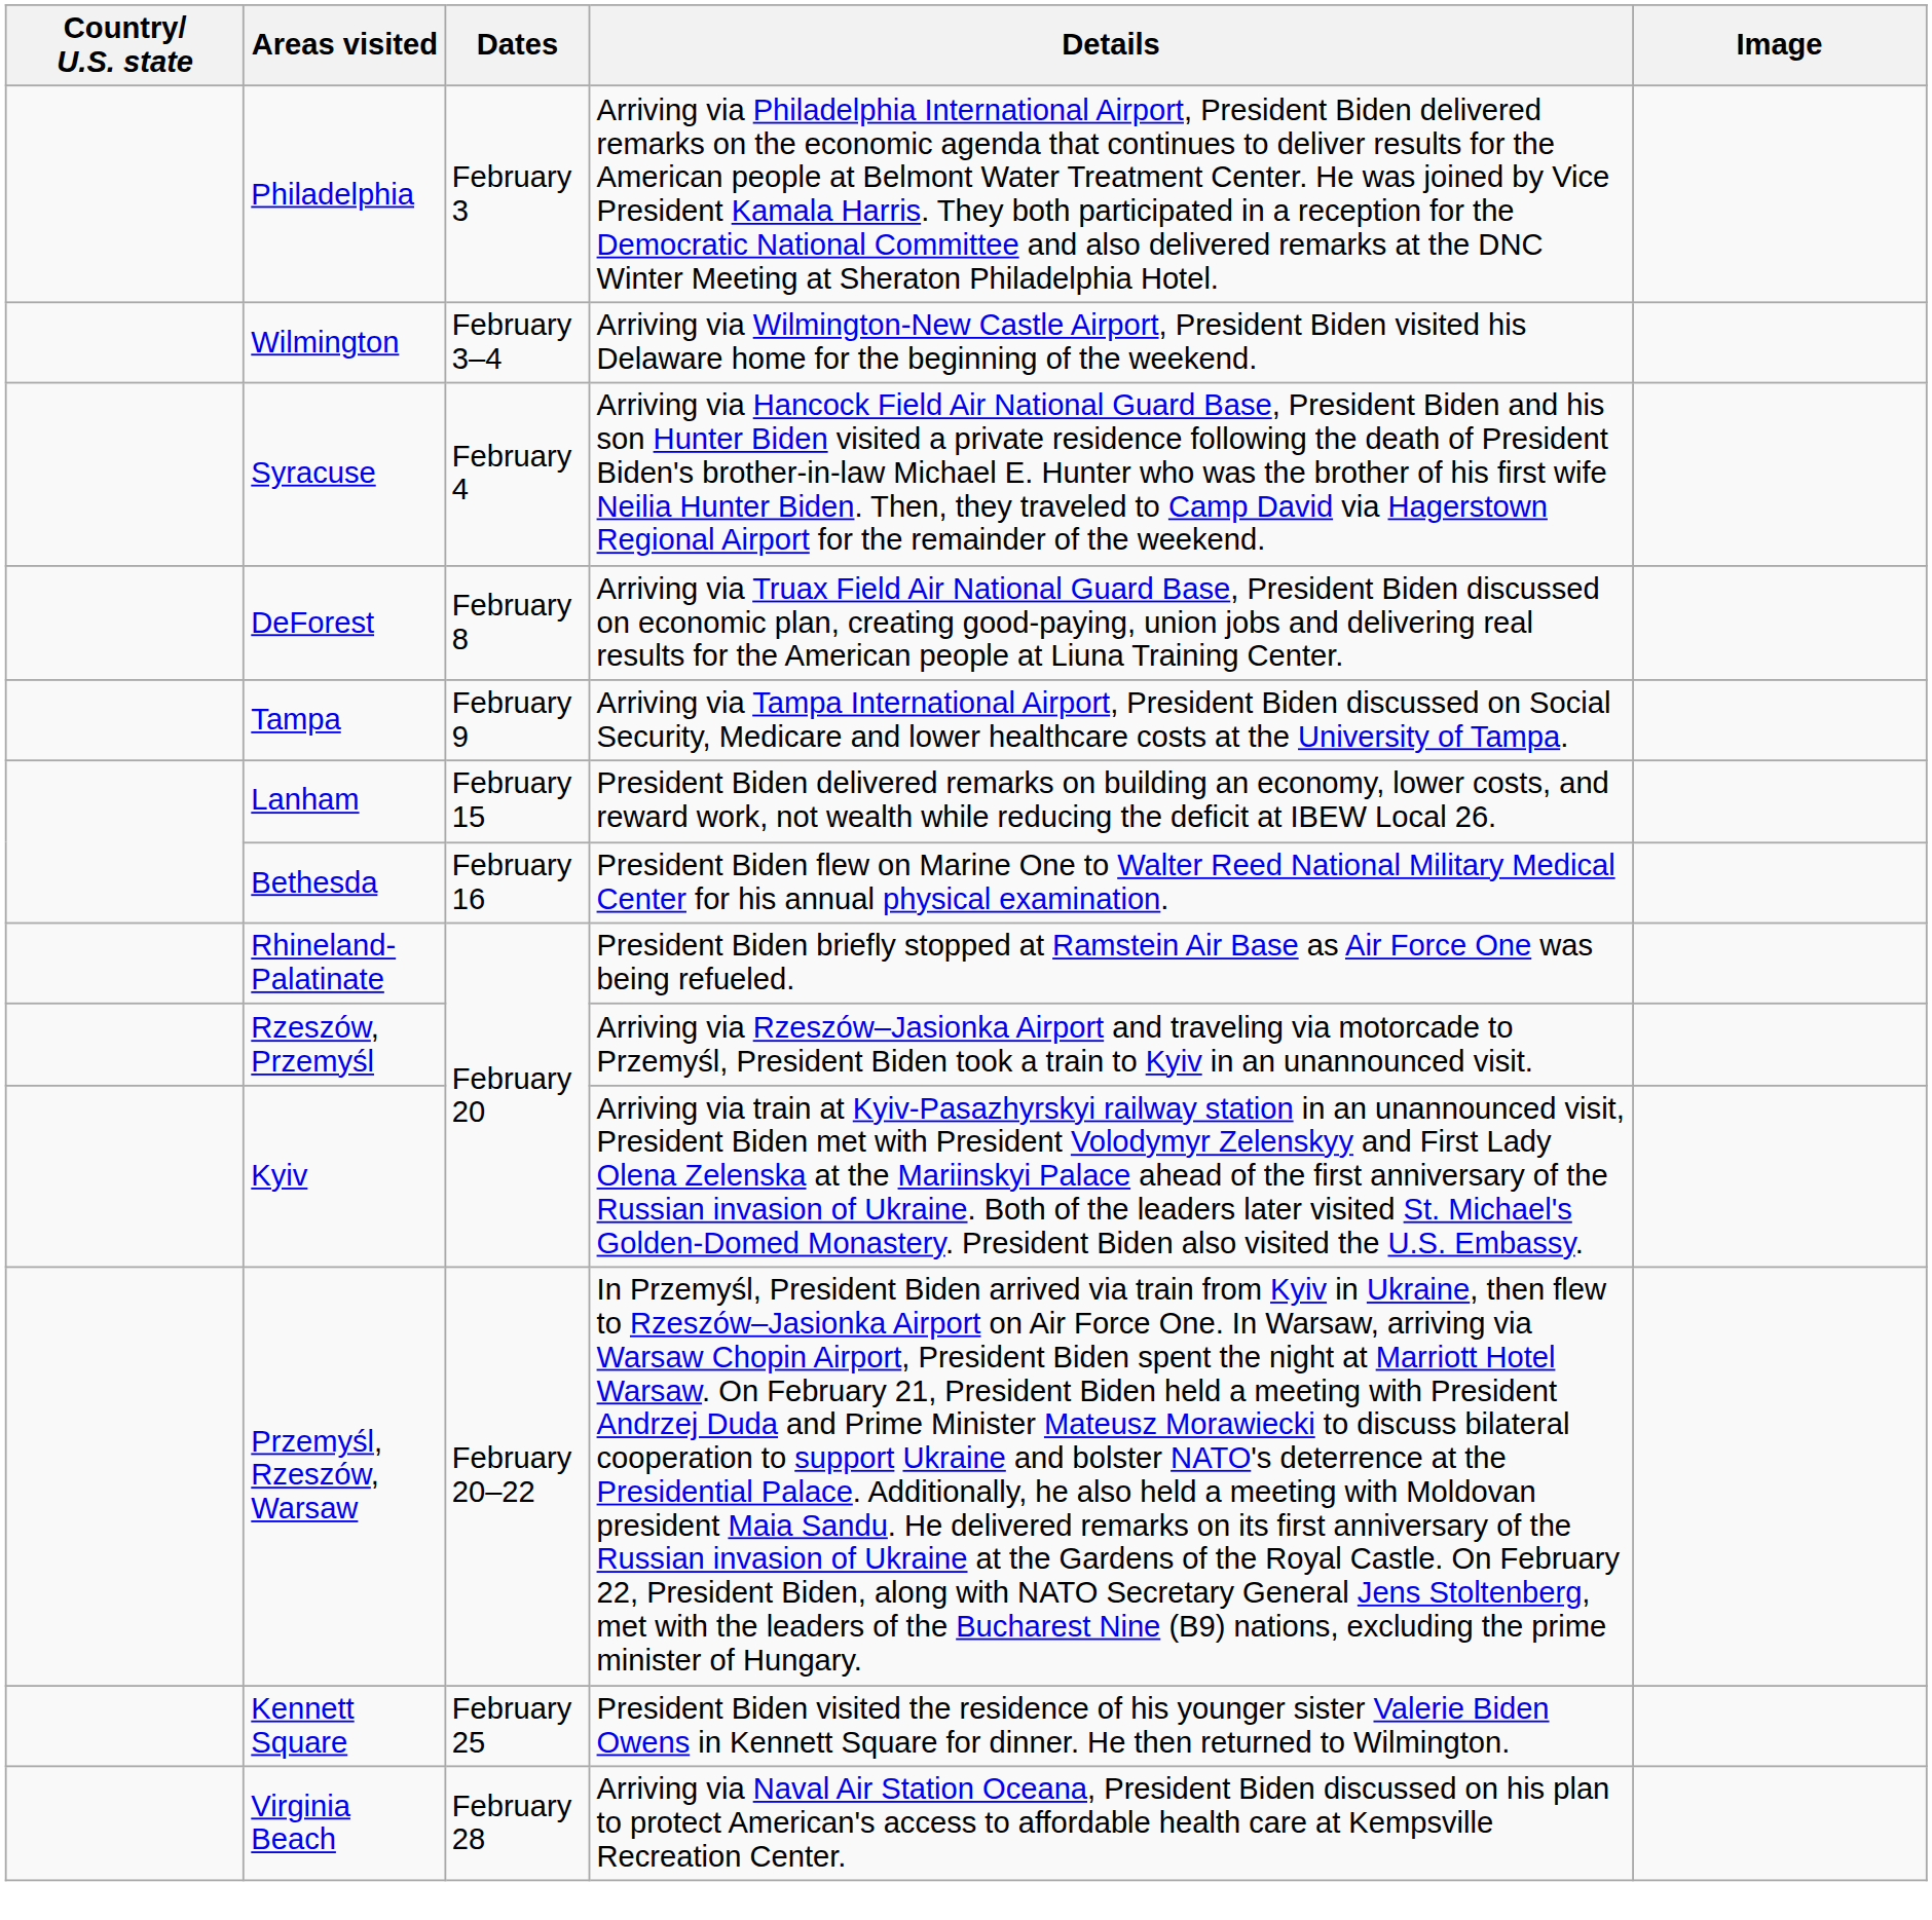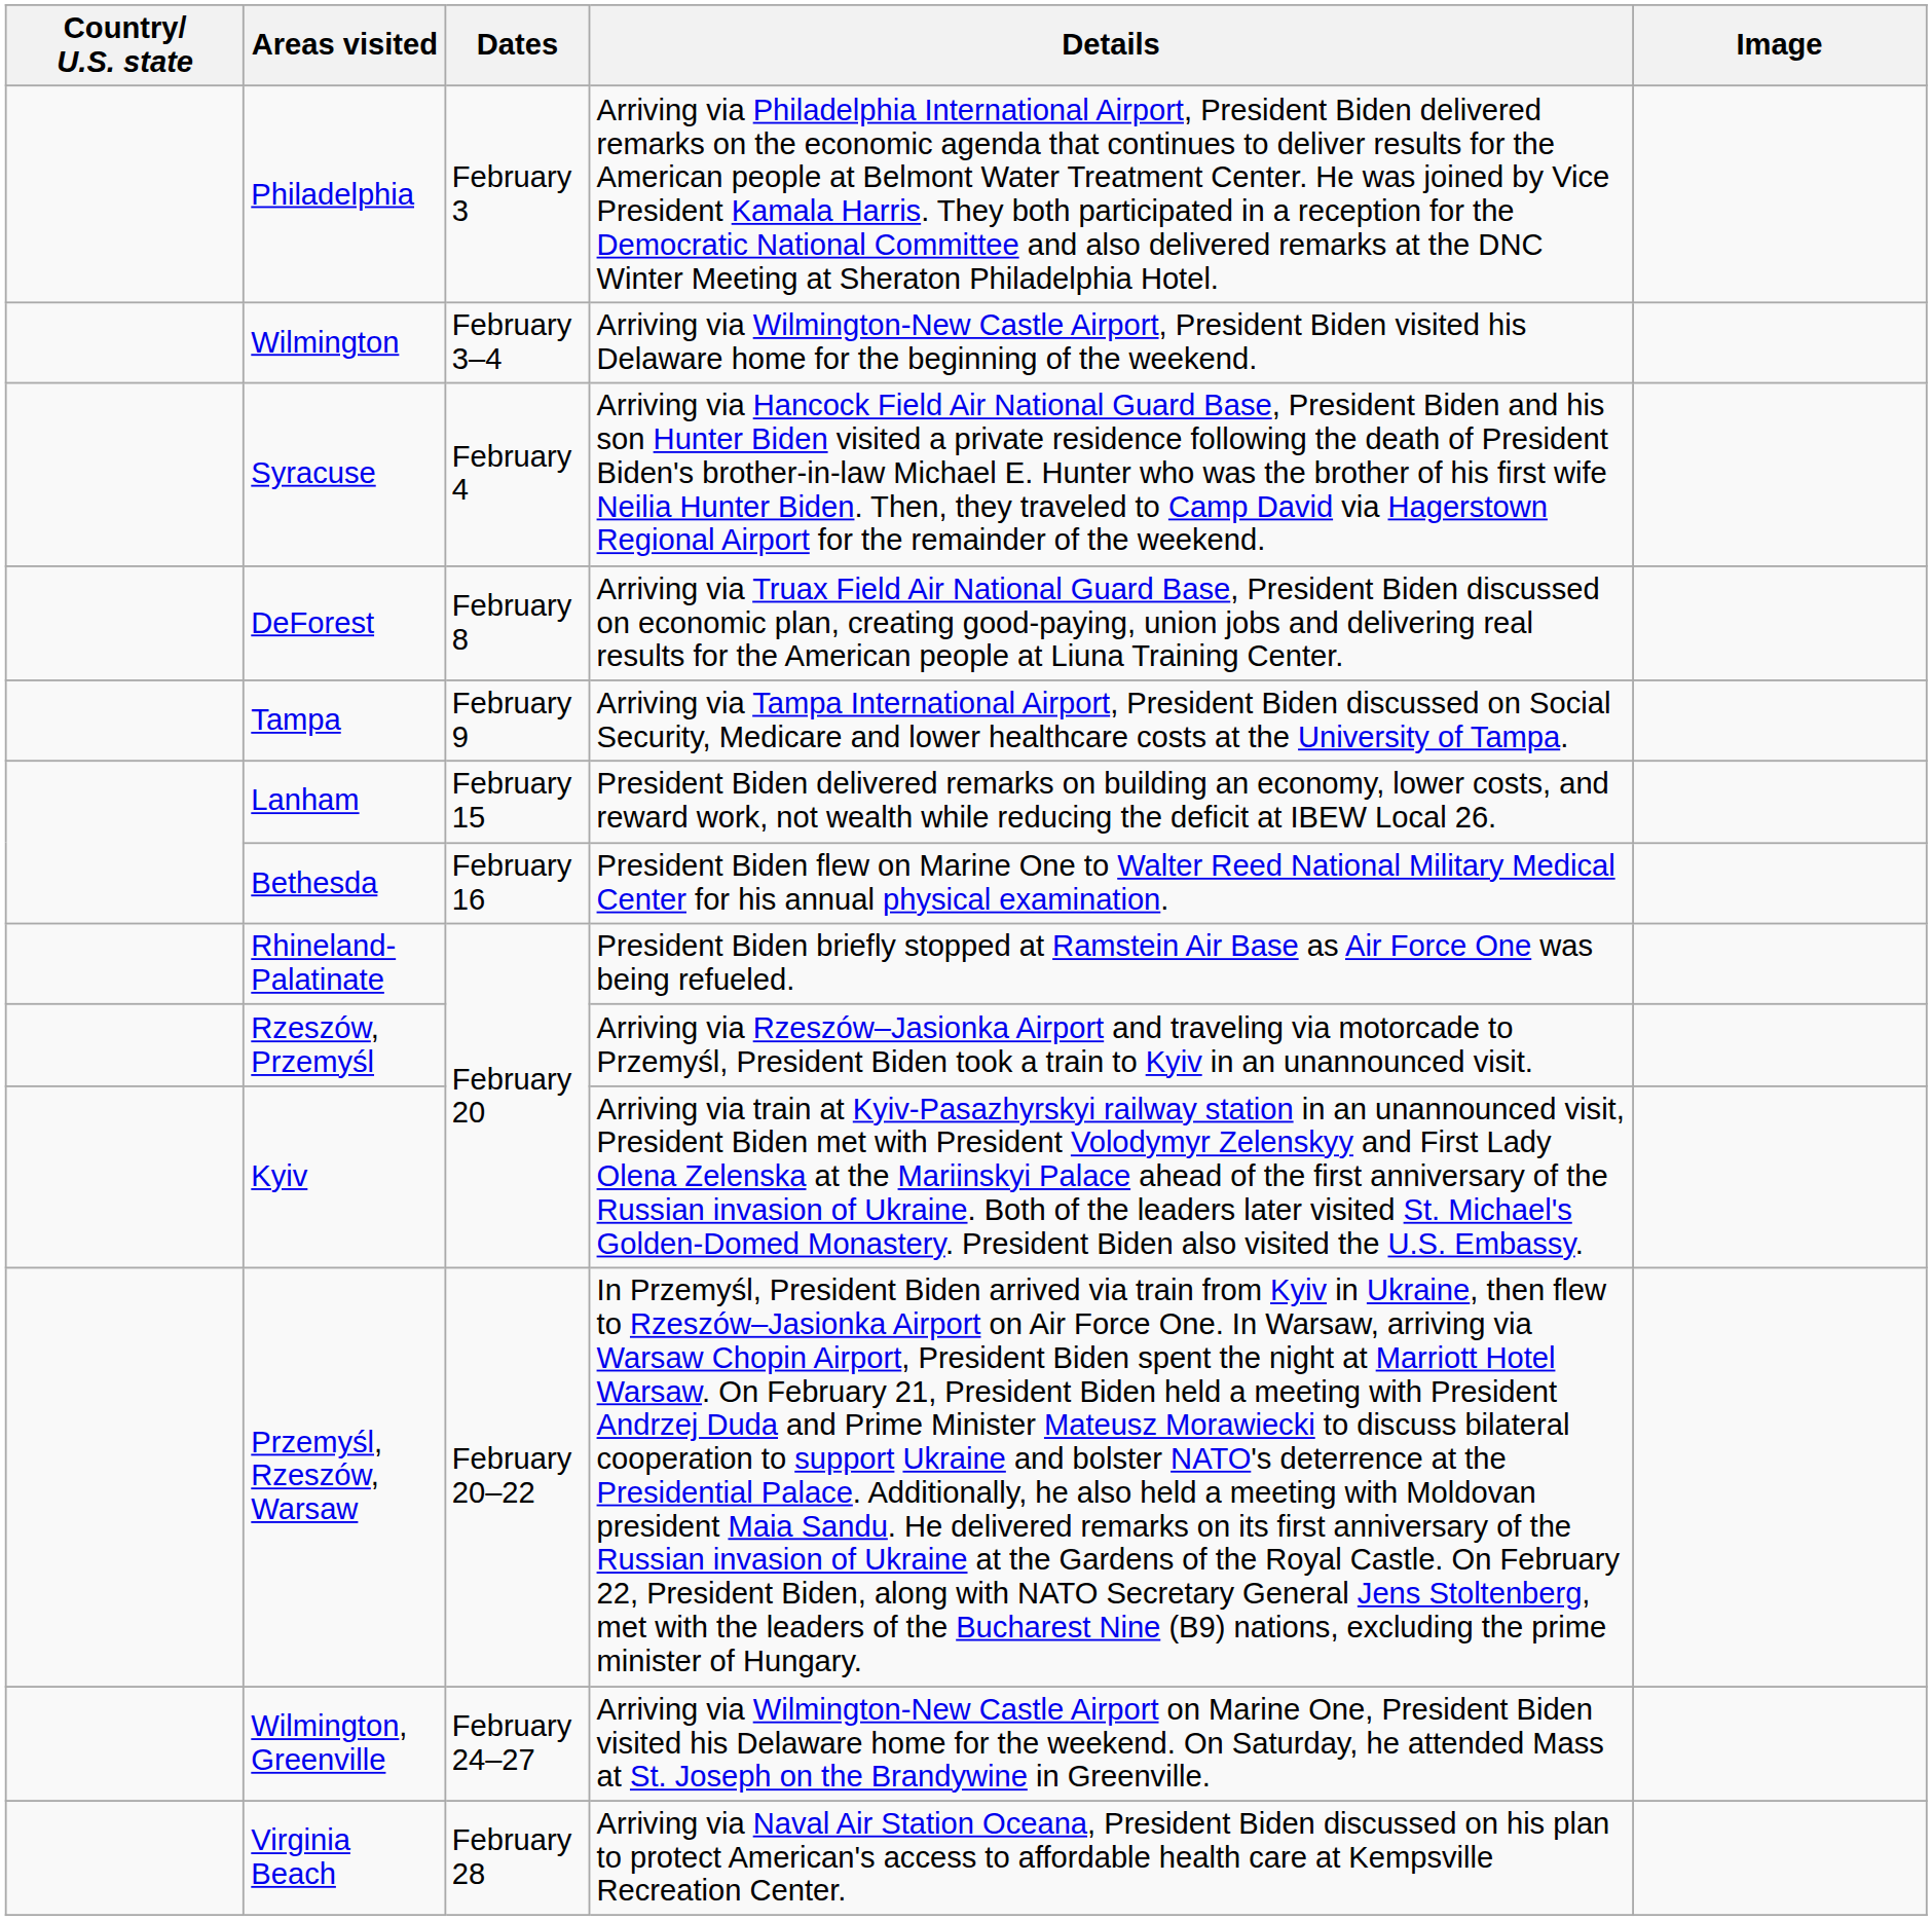 <table class="wikitable" style="margin: 1em auto 1em auto">
 <tr>
 <th width=120>Country/<br><em>U.S. state</em></th>
 <th width=100>Areas visited</th>
 <th width=70>Dates</th>
 <th width=550>Details</th>
 <th width=150>Image</th>
 </tr>
 <tr>
 <td></td>
 <td><a href='#'>Philadelphia</a></td>
 <td>February 3</td>
 <td>Arriving via <a href='#'>Philadelphia International Airport</a>, President Biden delivered remarks on the economic agenda that continues to deliver results for the American people at Belmont Water Treatment Center. He was joined by Vice President <a href='#'>Kamala Harris</a>. They both participated in a reception for the <a href='#'>Democratic National Committee</a> and also delivered remarks at the DNC Winter Meeting at Sheraton Philadelphia Hotel.</td>
 <td></td>
 </tr>
 <tr>
 <td></td>
 <td><a href='#'>Wilmington</a></td>
 <td>February 3–4</td>
 <td>Arriving via <a href='#'>Wilmington-New Castle Airport</a>, President Biden visited his Delaware home for the beginning of the weekend.</td>
 <td></td>
 </tr>
 <tr>
 <td><br></td>
 <td><a href='#'>Syracuse</a></td>
 <td>February 4</td>
 <td>Arriving via <a href='#'>Hancock Field Air National Guard Base</a>, President Biden and his son <a href='#'>Hunter Biden</a> visited a private residence following the death of President Biden's brother-in-law Michael E. Hunter who was the brother of his first wife <a href='#'>Neilia Hunter Biden</a>. Then, they traveled to <a href='#'>Camp David</a> via <a href='#'>Hagerstown Regional Airport</a> for the remainder of the weekend.</td>
 <td></td>
 </tr>
 <tr>
 <td></td>
 <td><a href='#'>DeForest</a></td>
 <td>February 8</td>
 <td>Arriving via <a href='#'>Truax Field Air National Guard Base</a>, President Biden discussed on economic plan, creating good-paying, union jobs and delivering real results for the American people at Liuna Training Center.</td>
 <td></td>
 </tr>
 <tr>
 <td></td>
 <td><a href='#'>Tampa</a></td>
 <td>February 9</td>
 <td>Arriving via <a href='#'>Tampa International Airport</a>, President Biden discussed on Social Security, Medicare and lower healthcare costs at the <a href='#'>University of Tampa</a>.</td>
 <td></td>
 </tr>
 <tr>
 <td rowspan="2"></td>
 <td><a href='#'>Lanham</a></td>
 <td>February 15</td>
 <td>President Biden delivered remarks on building an economy, lower costs, and reward work, not wealth while reducing the deficit at IBEW Local 26.</td>
 <td></td>
 </tr>
 <tr>
 <td><a href='#'>Bethesda</a></td>
 <td>February 16</td>
 <td>President Biden flew on Marine One to <a href='#'>Walter Reed National Military Medical Center</a> for his annual <a href='#'>physical examination</a>.</td>
 <td></td>
 </tr>
 <tr>
 <td></td>
 <td><a href='#'>Rhineland-Palatinate</a></td>
 <td rowspan="3">February 20</td>
 <td>President Biden briefly stopped at <a href='#'>Ramstein Air Base</a> as <a href='#'>Air Force One</a> was being refueled.</td>
 <td></td>
 </tr>
 <tr>
 <td></td>
 <td><a href='#'>Rzeszów</a>, <a href='#'>Przemyśl</a></td>
 <td>Arriving via <a href='#'>Rzeszów–Jasionka Airport</a> and traveling via motorcade to Przemyśl, President Biden took a train to <a href='#'>Kyiv</a> in an unannounced visit.</td>
 <td></td>
 </tr>
 <tr>
 <td></td>
 <td><a href='#'>Kyiv</a></td>
 <td>Arriving via train at <a href='#'>Kyiv-Pasazhyrskyi railway station</a> in an unannounced visit, President Biden met with President <a href='#'>Volodymyr Zelenskyy</a> and First Lady <a href='#'>Olena Zelenska</a> at the <a href='#'>Mariinskyi Palace</a> ahead of the first anniversary of the <a href='#'>Russian invasion of Ukraine</a>. Both of the leaders later visited <a href='#'>St. Michael's Golden-Domed Monastery</a>. President Biden also visited the <a href='#'>U.S. Embassy</a>.</td>
 <td></td>
 </tr>
 <tr>
 <td></td>
 <td><a href='#'>Przemyśl</a>, <a href='#'>Rzeszów</a>, <a href='#'>Warsaw</a></td>
 <td>February 20–22</td>
 <td>In Przemyśl, President Biden arrived via train from <a href='#'>Kyiv</a> in <a href='#'>Ukraine</a>, then flew to <a href='#'>Rzeszów–Jasionka Airport</a> on Air Force One. In Warsaw, arriving via <a href='#'>Warsaw Chopin Airport</a>, President Biden spent the night at <a href='#'>Marriott Hotel Warsaw</a>. On February 21, President Biden held a meeting with President <a href='#'>Andrzej Duda</a> and Prime Minister <a href='#'>Mateusz Morawiecki</a> to discuss bilateral cooperation to <a href='#'>support</a> <a href='#'>Ukraine</a> and bolster <a href='#'>NATO</a>'s deterrence at the <a href='#'>Presidential Palace</a>. Additionally, he also held a meeting with Moldovan president <a href='#'>Maia Sandu</a>. He delivered remarks on its first anniversary of the <a href='#'>Russian invasion of Ukraine</a> at the Gardens of the Royal Castle. On February 22, President Biden, along with NATO Secretary General <a href='#'>Jens Stoltenberg</a>, met with the leaders of the <a href='#'>Bucharest Nine</a> (B9) nations, excluding the prime minister of Hungary.</td>
 <td></td>
 </tr>
 <tr>
 <td></td>
-<td><a href='#'>Kennett Square</a></td>
-<td>February 25</td>
-<td>President Biden visited the residence of his younger sister <a href='#'>Valerie Biden Owens</a> in Kennett Square for dinner. He then returned to Wilmington.</td>
+<td><a href='#'>Wilmington</a>, <a href='#'>Greenville</a></td>
+<td>February 24–27</td>
+<td>Arriving via <a href='#'>Wilmington-New Castle Airport</a> on Marine One, President Biden visited his Delaware home for the weekend. On Saturday, he attended Mass at <a href='#'>St. Joseph on the Brandywine</a> in Greenville.</td>
 <td></td>
 </tr>
 <tr>
 <td></td>
 <td><a href='#'>Virginia Beach</a></td>
 <td>February 28</td>
 <td>Arriving via <a href='#'>Naval Air Station Oceana</a>, President Biden discussed on his plan to protect American's access to affordable health care at Kempsville Recreation Center.</td>
 <td></td>
 </tr>
 </table>
